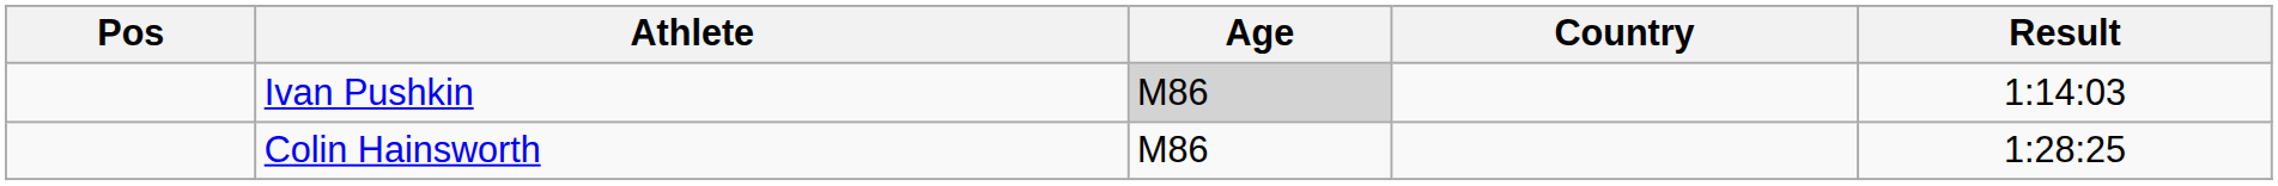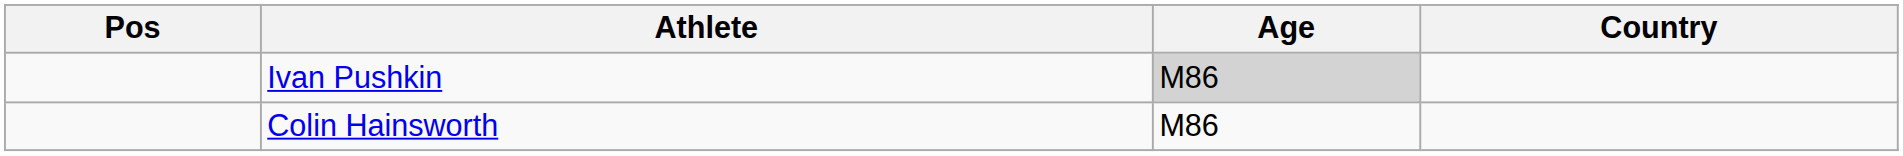 <table class="wikitable"  style="text-align:center; width:50%;">
 <tr>
 <th>Pos</th>
 <th>Athlete</th>
 <th>Age</th>
 <th>Country</th>
-<th>Result</th>
 </tr>
 <tr>
 <td align=center></td>
 <td align=left><a href='#'>Ivan Pushkin</a></td>
 <td align=left style="background: lightgrey;">M86</td>
 <td align=left></td>
-<td>1:14:03</td>
 </tr>
 <tr>
 <td align=center></td>
 <td align=left><a href='#'>Colin Hainsworth</a></td>
 <td align=left>M86</td>
 <td align=left></td>
-<td>1:28:25</td>
 </tr>
 </table>
